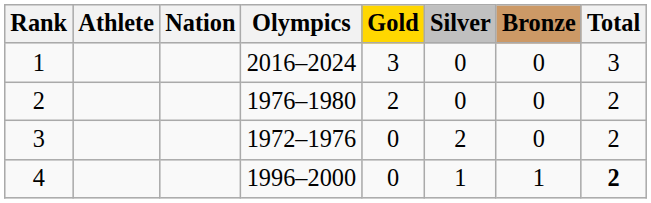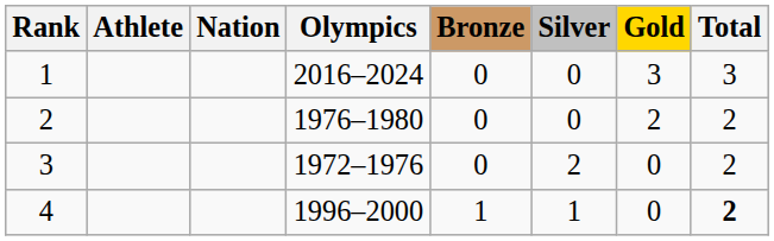 <table class="wikitable sortable" style="text-align:center">
 <tr>
 <th>Rank</th>
 <th>Athlete</th>
 <th>Nation</th>
 <th>Olympics</th>
+<th style="background-color:#cc9966">Bronze</th>
+<th style="background-color:silver">Silver</th>
 <th style="background-color:gold">Gold</th>
-<th style="background-color:silver">Silver</th>
-<th style="background-color:#cc9966">Bronze</th>
 <th>Total</th>
 </tr>
 <tr>
 <td>1</td>
 <td align=left></td>
 <td align=left></td>
 <td>2016–2024</td>
-<td>3</td>
 <td>0</td>
 <td>0</td>
+<td>3</td>
 <td>3</td>
 </tr>
 <tr>
 <td>2</td>
 <td align=left></td>
 <td align=left></td>
 <td>1976–1980</td>
-<td>2</td>
 <td>0</td>
 <td>0</td>
+<td>2</td>
 <td>2</td>
 </tr>
 <tr>
 <td>3</td>
 <td align=left></td>
 <td align=left></td>
 <td>1972–1976</td>
 <td>0</td>
 <td>2</td>
 <td>0</td>
 <td>2</td>
 </tr>
 <tr>
 <td>4</td>
 <td align=left></td>
 <td align=left></td>
 <td>1996–2000</td>
-<td>0</td>
 <td>1</td>
 <td>1</td>
+<td>0</td>
 <td><strong>2</strong></td>
 </tr>
 </table>
